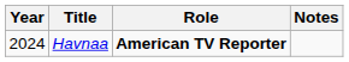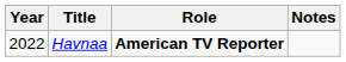 <table class="wikitable sortable">
 <tr>
 <th>Year</th>
 <th>Title</th>
 <th>Role</th>
 <th class="unsortable">Notes</th>
 </tr>
 <tr>
-<td>2024</td>
+<td>2022</td>
 <td><em><a href='#'>Havnaa</a></em></td>
 <td><strong>American TV Reporter</strong></td>
 <td></td>
 </tr>
 </table>
